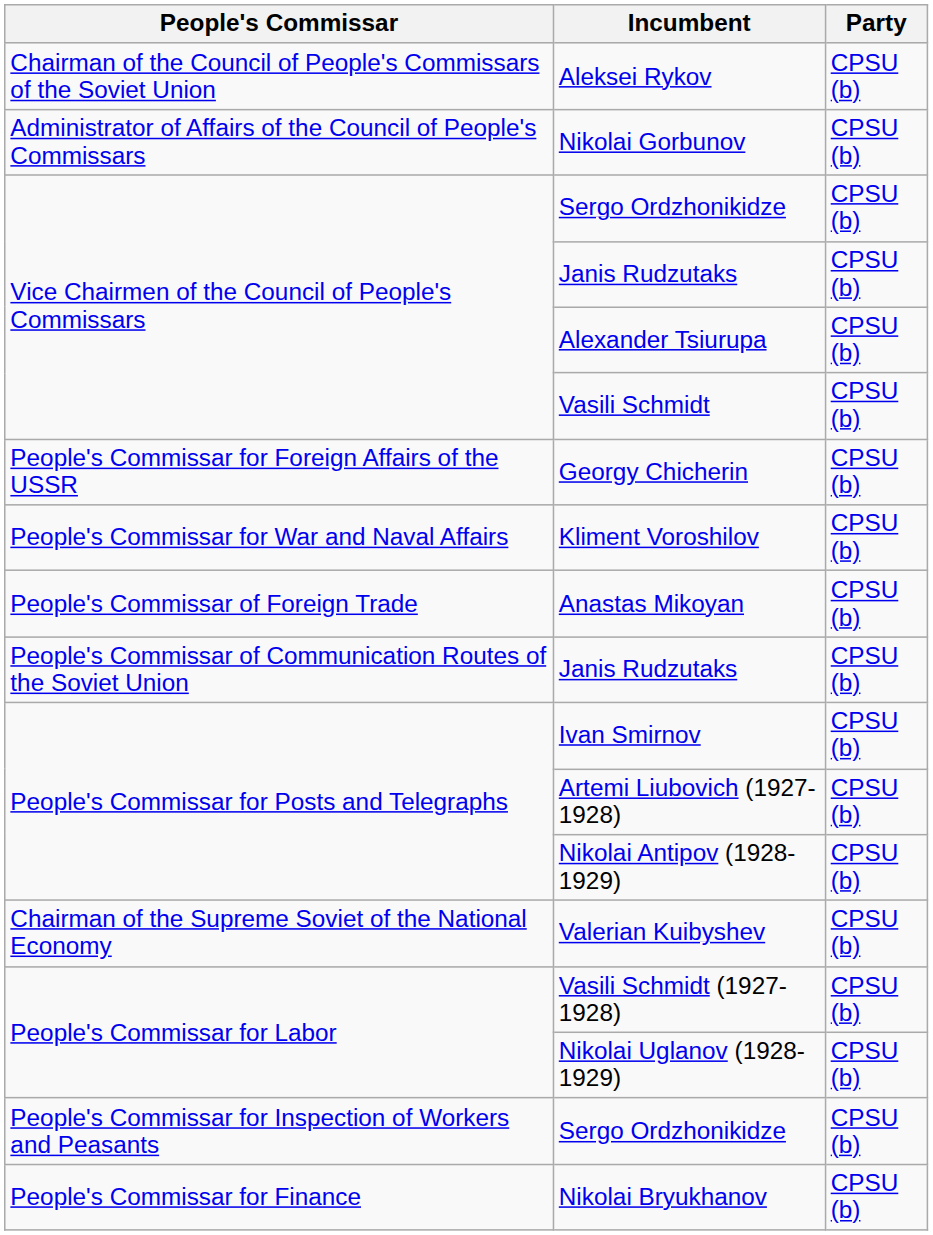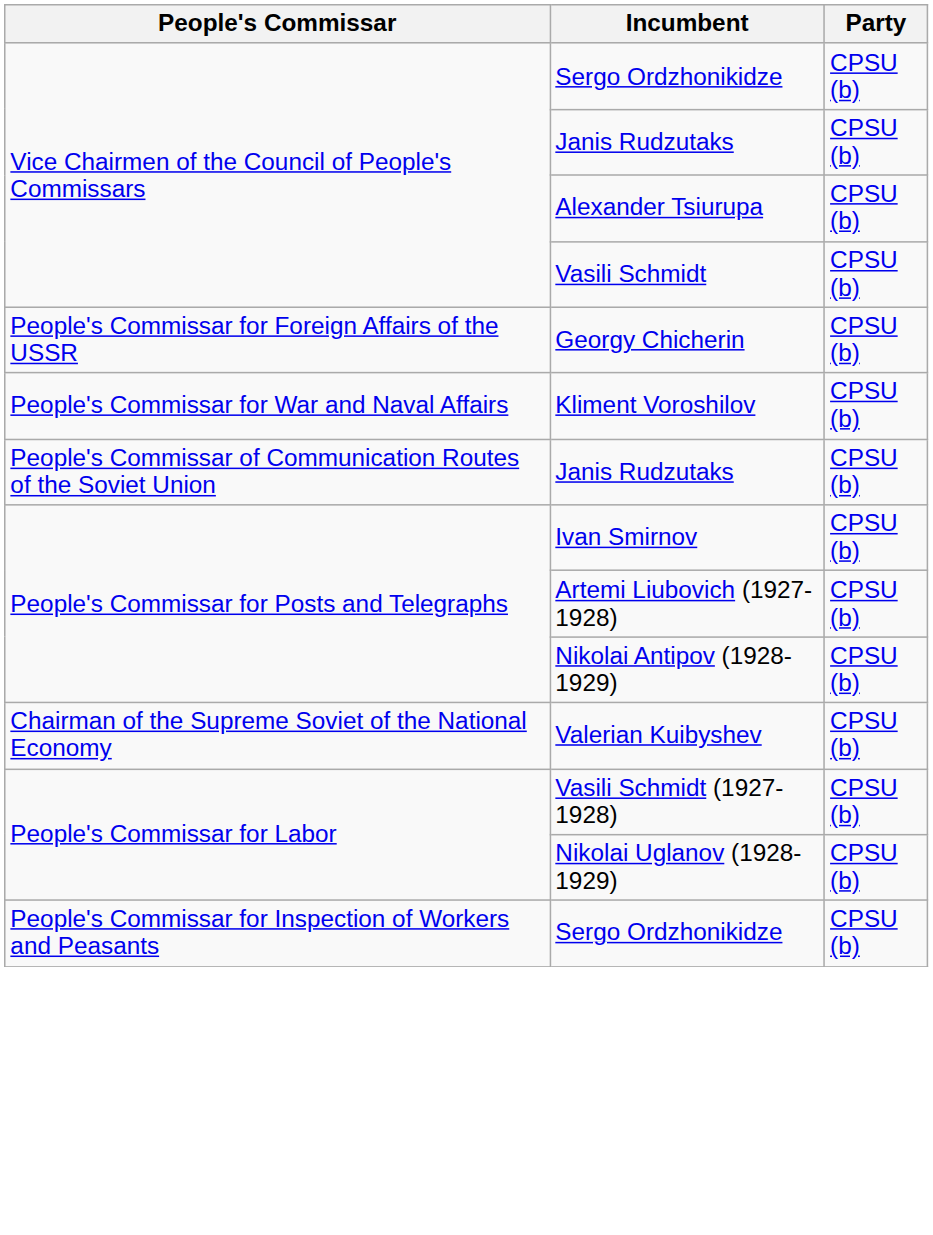 <table class="wikitable">
 <tr>
 <th>People's Commissar</th>
 <th>Incumbent</th>
 <th>Party</th>
-</tr>
-<tr>
-<td><a href='#'>Chairman of the Council of People's Commissars of the Soviet Union</a></td>
-<td><a href='#'>Aleksei Rykov</a></td>
-<td><a href='#'>CPSU (b)</a></td>
-</tr>
-<tr>
-<td><a href='#'>Administrator of Affairs of the Council of People's Commissars</a></td>
-<td><a href='#'>Nikolai Gorbunov</a></td>
-<td><a href='#'>CPSU (b)</a></td>
 </tr>
 <tr>
 <td rowspan="4"><a href='#'>Vice Chairmen of the Council of People's Commissars</a></td>
 <td><a href='#'>Sergo Ordzhonikidze</a></td>
 <td><a href='#'>CPSU (b)</a></td>
 </tr>
 <tr>
 <td><a href='#'>Janis Rudzutaks</a></td>
 <td><a href='#'>CPSU (b)</a></td>
 </tr>
 <tr>
 <td><a href='#'>Alexander Tsiurupa</a></td>
 <td><a href='#'>CPSU (b)</a></td>
 </tr>
 <tr>
 <td><a href='#'>Vasili Schmidt</a></td>
 <td><a href='#'>CPSU (b)</a></td>
 </tr>
 <tr>
 <td><a href='#'>People's Commissar for Foreign Affairs of the USSR</a></td>
 <td><a href='#'>Georgy Chicherin</a></td>
 <td><a href='#'>CPSU (b)</a></td>
 </tr>
 <tr>
 <td><a href='#'>People's Commissar for War and Naval Affairs</a></td>
 <td><a href='#'>Kliment Voroshilov</a></td>
-<td><a href='#'>CPSU (b)</a></td>
-</tr>
-<tr>
-<td><a href='#'>People's Commissar of Foreign Trade</a></td>
-<td><a href='#'>Anastas Mikoyan</a></td>
 <td><a href='#'>CPSU (b)</a></td>
 </tr>
 <tr>
 <td><a href='#'>People's Commissar of Communication Routes of the Soviet Union</a></td>
 <td><a href='#'>Janis Rudzutaks</a></td>
 <td><a href='#'>CPSU (b)</a></td>
 </tr>
 <tr>
 <td rowspan="3"><a href='#'>People's Commissar for Posts and Telegraphs</a></td>
 <td><a href='#'>Ivan Smirnov</a></td>
 <td><a href='#'>CPSU (b)</a></td>
 </tr>
 <tr>
 <td><a href='#'>Artemi Liubovich</a> (1927-1928)</td>
 <td><a href='#'>CPSU (b)</a></td>
 </tr>
 <tr>
 <td><a href='#'>Nikolai Antipov</a> (1928-1929)</td>
 <td><a href='#'>CPSU (b)</a></td>
 </tr>
 <tr>
 <td><a href='#'>Chairman of the Supreme Soviet of the National Economy</a></td>
 <td><a href='#'>Valerian Kuibyshev</a></td>
 <td><a href='#'>CPSU (b)</a></td>
 </tr>
 <tr>
 <td rowspan="2"><a href='#'>People's Commissar for Labor</a></td>
 <td><a href='#'>Vasili Schmidt</a> (1927-1928)</td>
 <td><a href='#'>CPSU (b)</a></td>
 </tr>
 <tr>
 <td><a href='#'>Nikolai Uglanov</a> (1928-1929)</td>
 <td><a href='#'>CPSU (b)</a></td>
 </tr>
 <tr>
 <td><a href='#'>People's Commissar for Inspection of Workers and Peasants</a></td>
 <td><a href='#'>Sergo Ordzhonikidze</a></td>
 <td><a href='#'>CPSU (b)</a></td>
 </tr>
-<tr>
-<td><a href='#'>People's Commissar for Finance</a></td>
-<td><a href='#'>Nikolai Bryukhanov</a></td>
-<td><a href='#'>CPSU (b)</a></td>
-</tr>
 </table>
